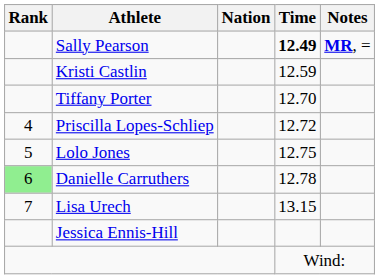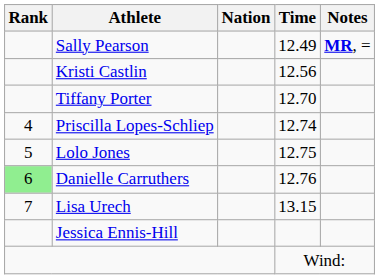 <table class="wikitable sortable" style="text-align:center;">
 <tr>
 <th scope="col" style="width: 10px;">Rank</th>
 <th scope="col">Athlete</th>
 <th scope="col">Nation</th>
 <th scope="col">Time</th>
 <th scope="col">Notes</th>
 </tr>
 <tr>
 <td></td>
 <td align=left><a href='#'>Sally Pearson</a></td>
 <td align=left></td>
-<td><strong>12.49</strong></td>
+<td>12.49</td>
 <td><strong><a href='#'>MR</a></strong>, =</td>
 </tr>
 <tr>
 <td></td>
 <td align=left><a href='#'>Kristi Castlin</a></td>
 <td align=left></td>
-<td>12.59</td>
+<td>12.56</td>
 <td></td>
 </tr>
 <tr>
 <td></td>
 <td align=left><a href='#'>Tiffany Porter</a></td>
 <td align=left></td>
 <td>12.70</td>
 <td></td>
 </tr>
 <tr>
 <td>4</td>
 <td align=left><a href='#'>Priscilla Lopes-Schliep</a></td>
 <td align=left></td>
-<td>12.72</td>
+<td>12.74</td>
 <td></td>
 </tr>
 <tr>
 <td>5</td>
 <td align=left><a href='#'>Lolo Jones</a></td>
 <td align=left></td>
 <td>12.75</td>
 <td></td>
 </tr>
 <tr>
 <td style="background: lightgreen;">6</td>
 <td align=left><a href='#'>Danielle Carruthers</a></td>
 <td align=left></td>
-<td>12.78</td>
+<td>12.76</td>
 <td></td>
 </tr>
 <tr>
 <td>7</td>
 <td align=left><a href='#'>Lisa Urech</a></td>
 <td align=left></td>
 <td>13.15</td>
 <td></td>
 </tr>
 <tr>
 <td></td>
 <td align=left><a href='#'>Jessica Ennis-Hill</a></td>
 <td align=left></td>
 <td></td>
 <td></td>
 </tr>
 <tr class="sortbottom">
 <td colspan="3"></td>
 <td colspan="2">Wind: </td>
 </tr>
 </table>
